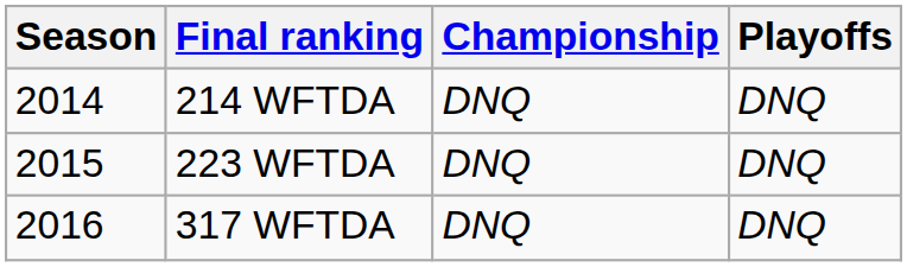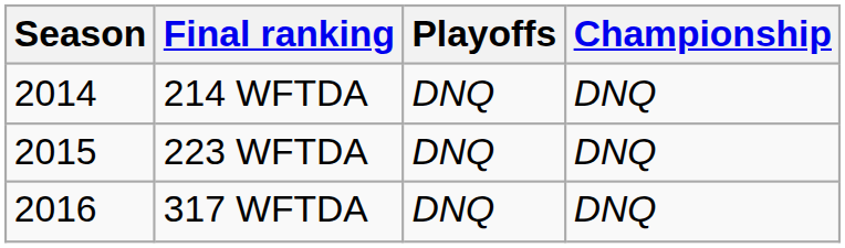 <table class="wikitable sortable">
 <tr>
 <th>Season</th>
 <th><a href='#'>Final ranking</a></th>
+<th>Playoffs</th>
 <th><a href='#'>Championship</a></th>
-<th>Playoffs</th>
 </tr>
 <tr>
 <td>2014</td>
 <td>214 WFTDA</td>
 <td><em>DNQ</em></td>
 <td><em>DNQ</em></td>
 </tr>
 <tr>
 <td>2015</td>
 <td>223 WFTDA</td>
 <td><em>DNQ</em></td>
 <td><em>DNQ</em></td>
 </tr>
 <tr>
 <td>2016</td>
 <td>317 WFTDA</td>
 <td><em>DNQ</em></td>
 <td><em>DNQ</em></td>
 </tr>
 </table>
